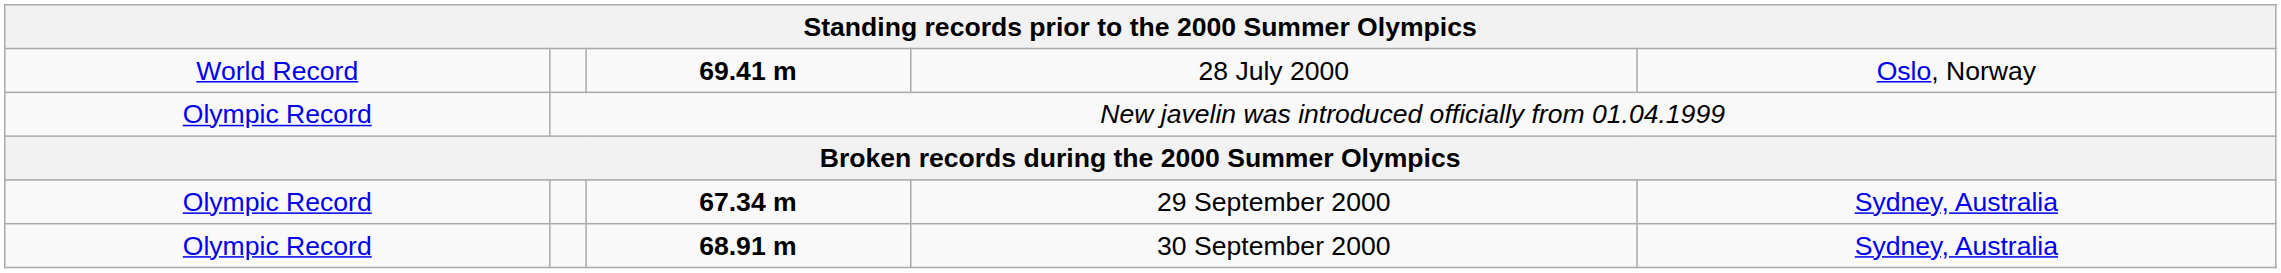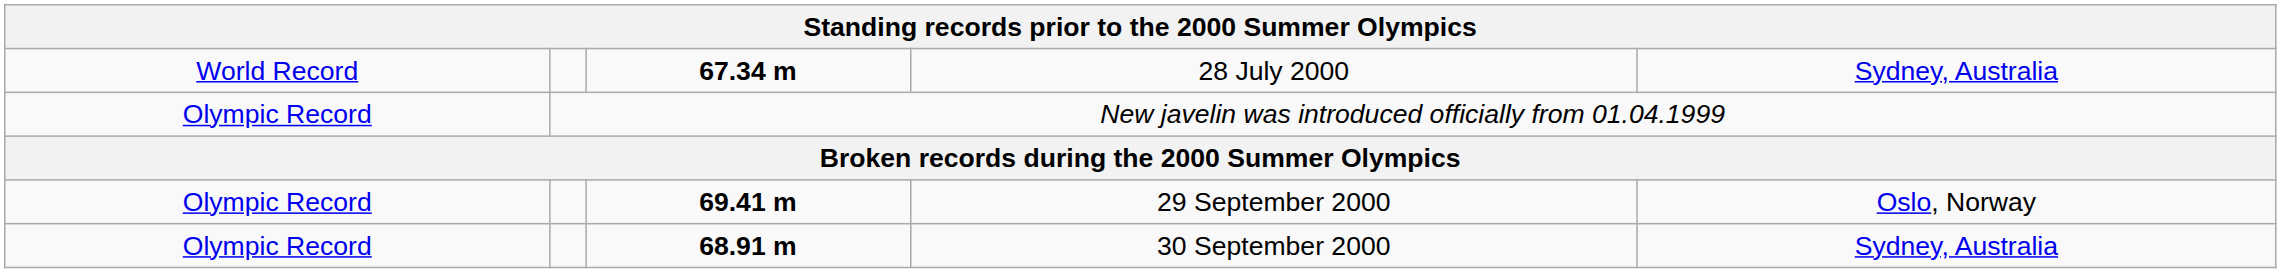 <table class="wikitable" style=" text-align:center; font-size:110%;" width="95%">
 <tr>
 <th colspan="5">Standing records prior to the 2000 Summer Olympics</th>
 </tr>
 <tr>
 <td><a href='#'>World Record</a></td>
 <td></td>
-<td><strong>69.41 m </strong></td>
+<td><strong>67.34 m </strong></td>
 <td>28 July 2000</td>
-<td> <a href='#'>Oslo</a>, Norway</td>
+<td> <a href='#'>Sydney, Australia</a></td>
 </tr>
 <tr>
 <td><a href='#'>Olympic Record</a></td>
 <td colspan=4><em>New javelin was introduced officially from 01.04.1999</em></td>
 </tr>
 <tr>
 <th colspan="5">Broken records during the 2000 Summer Olympics</th>
 </tr>
 <tr>
 <td><a href='#'>Olympic Record</a></td>
 <td></td>
-<td><strong>67.34 m </strong></td>
+<td><strong>69.41 m </strong></td>
 <td>29 September 2000</td>
-<td> <a href='#'>Sydney, Australia</a></td>
+<td> <a href='#'>Oslo</a>, Norway</td>
 </tr>
 <tr>
 <td><a href='#'>Olympic Record</a></td>
 <td></td>
 <td><strong>68.91 m </strong></td>
 <td>30 September 2000</td>
 <td> <a href='#'>Sydney, Australia</a></td>
 </tr>
 </table>
